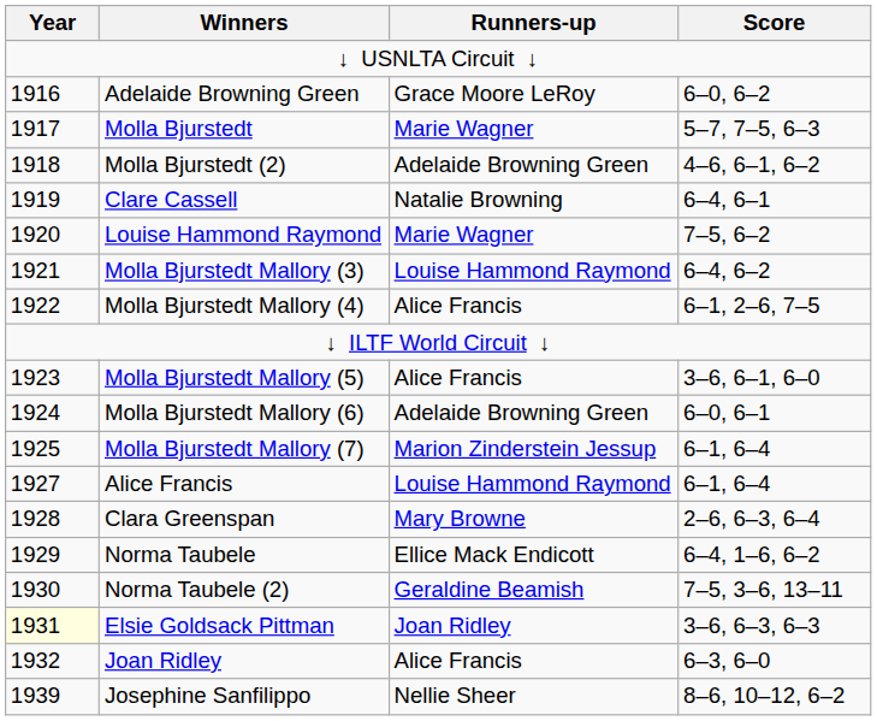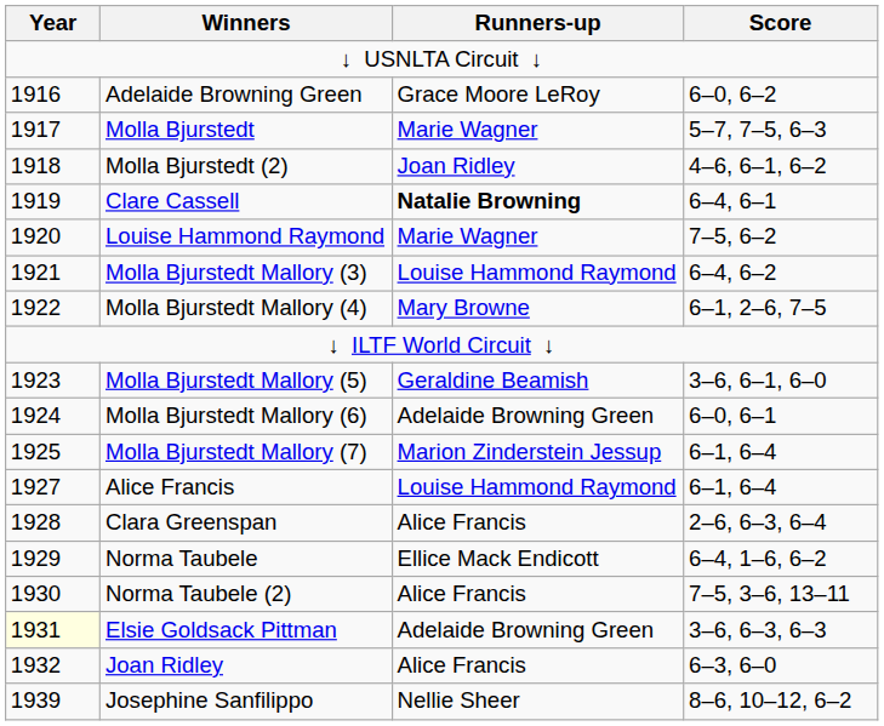 <table class="wikitable sortable">
 <tr>
 <th style="width:60px">Year</th>
 <th style="width:200px">Winners</th>
 <th style="width:200px">Runners-up</th>
 <th style="width:130px" class="unsortable">Score</th>
 </tr>
 <tr>
 <td colspan=4 align=center>↓  USNLTA Circuit  ↓</td>
 </tr>
 <tr>
 <td>1916</td>
 <td> Adelaide Browning Green</td>
 <td> Grace Moore LeRoy</td>
 <td>6–0, 6–2</td>
 </tr>
 <tr>
 <td>1917</td>
 <td> <a href='#'>Molla Bjurstedt</a></td>
 <td> <a href='#'>Marie Wagner</a></td>
 <td>5–7, 7–5, 6–3</td>
 </tr>
 <tr>
 <td>1918</td>
 <td> Molla Bjurstedt (2)</td>
-<td> Adelaide Browning Green</td>
+<td> <a href='#'>Joan Ridley</a></td>
 <td>4–6, 6–1, 6–2</td>
 </tr>
 <tr>
 <td>1919</td>
 <td> <a href='#'>Clare Cassell</a></td>
-<td> Natalie Browning</td>
+<td><strong> Natalie Browning</strong></td>
 <td>6–4, 6–1</td>
 </tr>
 <tr>
 <td>1920</td>
 <td> <a href='#'>Louise Hammond Raymond</a></td>
 <td> <a href='#'>Marie Wagner</a></td>
 <td>7–5, 6–2</td>
 </tr>
 <tr>
 <td>1921</td>
 <td> <a href='#'>Molla Bjurstedt Mallory</a> (3)</td>
 <td> <a href='#'>Louise Hammond Raymond</a></td>
 <td>6–4, 6–2</td>
 </tr>
 <tr>
 <td>1922</td>
 <td> Molla Bjurstedt Mallory (4)</td>
-<td> Alice Francis</td>
+<td> <a href='#'>Mary Browne</a></td>
 <td>6–1, 2–6, 7–5</td>
 </tr>
 <tr>
 <td colspan=4 align=center>↓  <a href='#'>ILTF World Circuit</a>  ↓</td>
 </tr>
 <tr>
 <td>1923</td>
 <td> <a href='#'>Molla Bjurstedt Mallory</a> (5)</td>
-<td> Alice Francis</td>
+<td> <a href='#'>Geraldine Beamish</a></td>
 <td>3–6, 6–1, 6–0</td>
 </tr>
 <tr>
 <td>1924</td>
 <td> Molla Bjurstedt Mallory (6)</td>
 <td> Adelaide Browning Green</td>
 <td>6–0, 6–1</td>
 </tr>
 <tr>
 <td>1925</td>
 <td> <a href='#'>Molla Bjurstedt Mallory</a> (7)</td>
 <td> <a href='#'>Marion Zinderstein Jessup</a></td>
 <td>6–1, 6–4</td>
 </tr>
 <tr>
 <td>1927</td>
 <td> Alice Francis</td>
 <td> <a href='#'>Louise Hammond Raymond</a></td>
 <td>6–1, 6–4</td>
 </tr>
 <tr>
 <td>1928</td>
 <td> Clara Greenspan</td>
-<td> <a href='#'>Mary Browne</a></td>
+<td> Alice Francis</td>
 <td>2–6, 6–3, 6–4</td>
 </tr>
 <tr>
 <td>1929</td>
 <td> Norma Taubele</td>
 <td> Ellice Mack Endicott</td>
 <td>6–4, 1–6, 6–2</td>
 </tr>
 <tr>
 <td>1930</td>
 <td> Norma Taubele (2)</td>
-<td> <a href='#'>Geraldine Beamish</a></td>
+<td> Alice Francis</td>
 <td>7–5, 3–6, 13–11</td>
 </tr>
 <tr>
 <td style="background: lightyellow;">1931</td>
 <td> <a href='#'>Elsie Goldsack Pittman</a></td>
-<td> <a href='#'>Joan Ridley</a></td>
+<td> Adelaide Browning Green</td>
 <td>3–6, 6–3, 6–3</td>
 </tr>
 <tr>
 <td>1932</td>
 <td> <a href='#'>Joan Ridley</a></td>
 <td> Alice Francis</td>
 <td>6–3, 6–0</td>
 </tr>
 <tr>
 <td>1939</td>
 <td> Josephine Sanfilippo</td>
 <td> Nellie Sheer</td>
 <td>8–6, 10–12, 6–2</td>
 </tr>
 </table>
